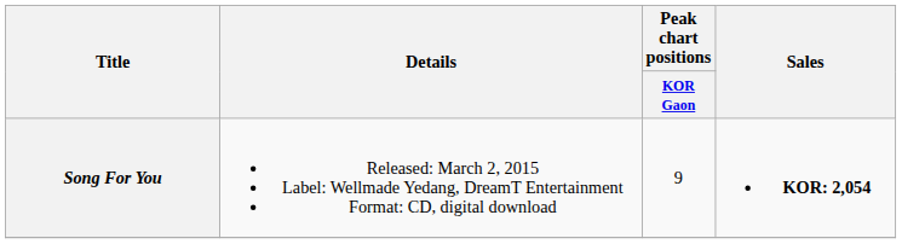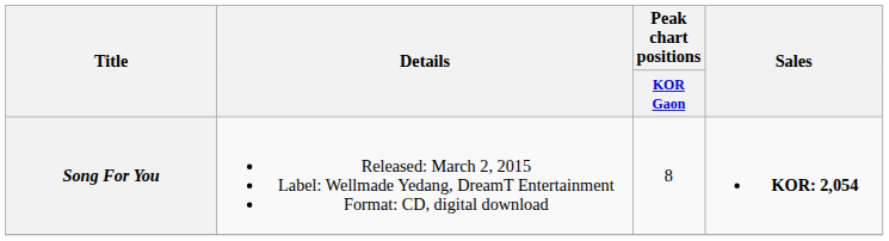 <table class="wikitable plainrowheaders" style="text-align:center;">
 <tr>
 <th scope="col" rowspan="2" style="width:12em;">Title</th>
 <th scope="col" rowspan="2" style="width:24em;">Details</th>
 <th scope="col" rowspan="1">Peak chart positions</th>
 <th scope="col" rowspan="2" style="width:10em;">Sales</th>
 </tr>
 <tr>
 <th style="width:3em;"><small><a href='#'>KOR<br>Gaon</a></small><br></th>
 </tr>
 <tr>
 <th scope="row"><em>Song For You</em></th>
 <td><br><ul><li>Released: March 2, 2015</li><li>Label: Wellmade Yedang, DreamT Entertainment</li><li>Format: CD, digital download</li></ul></td>
-<td>9</td>
+<td>8</td>
 <td><strong><br><ul><li>KOR: 2,054</li></ul></strong></td>
 </tr>
 <tr>
 </tr>
 </table>
